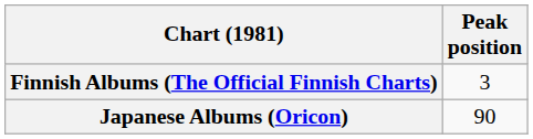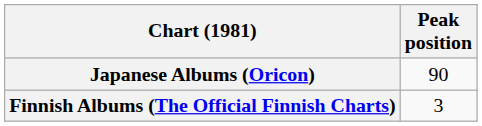 <table class="wikitable sortable plainrowheaders" style="text-align:center">
 <tr>
 <th scope=col>Chart (1981)</th>
 <th scope=col>Peak<br>position</th>
 </tr>
 <tr>
+<th scope=row>Japanese Albums (<a href='#'>Oricon</a>)</th>
+<td align="center">90</td>
+</tr>
+<tr>
 <th scope="row">Finnish Albums (<a href='#'>The Official Finnish Charts</a>)</th>
 <td align="center">3</td>
 </tr>
-<tr>
-<th scope=row>Japanese Albums (<a href='#'>Oricon</a>)</th>
-<td align="center">90</td>
-</tr>
 </table>
